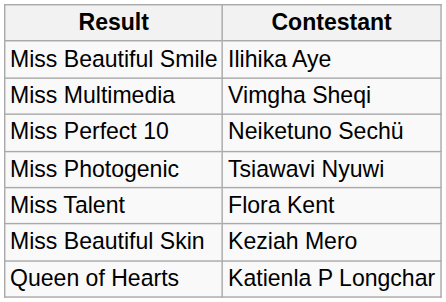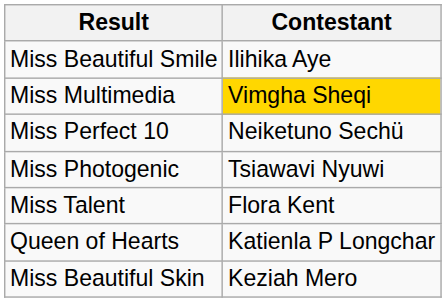 <table class="wikitable">
 <tr>
 <th>Result</th>
 <th>Contestant</th>
 </tr>
 <tr>
 <td>Miss Beautiful Smile</td>
 <td>Ilihika Aye</td>
 </tr>
 <tr>
 <td>Miss Multimedia</td>
-<td>Vimgha Sheqi</td>
+<td style="background: gold;">Vimgha Sheqi</td>
 </tr>
 <tr>
 <td>Miss Perfect 10</td>
 <td>Neiketuno Sechü</td>
 </tr>
 <tr>
 <td>Miss Photogenic</td>
 <td>Tsiawavi Nyuwi</td>
 </tr>
 <tr>
 <td>Miss Talent</td>
 <td>Flora Kent</td>
 </tr>
 <tr>
+<td>Queen of Hearts</td>
+<td>Katienla P Longchar</td>
+</tr>
+<tr>
 <td>Miss Beautiful Skin</td>
 <td>Keziah Mero</td>
 </tr>
-<tr>
-<td>Queen of Hearts</td>
-<td>Katienla P Longchar</td>
-</tr>
 </table>
